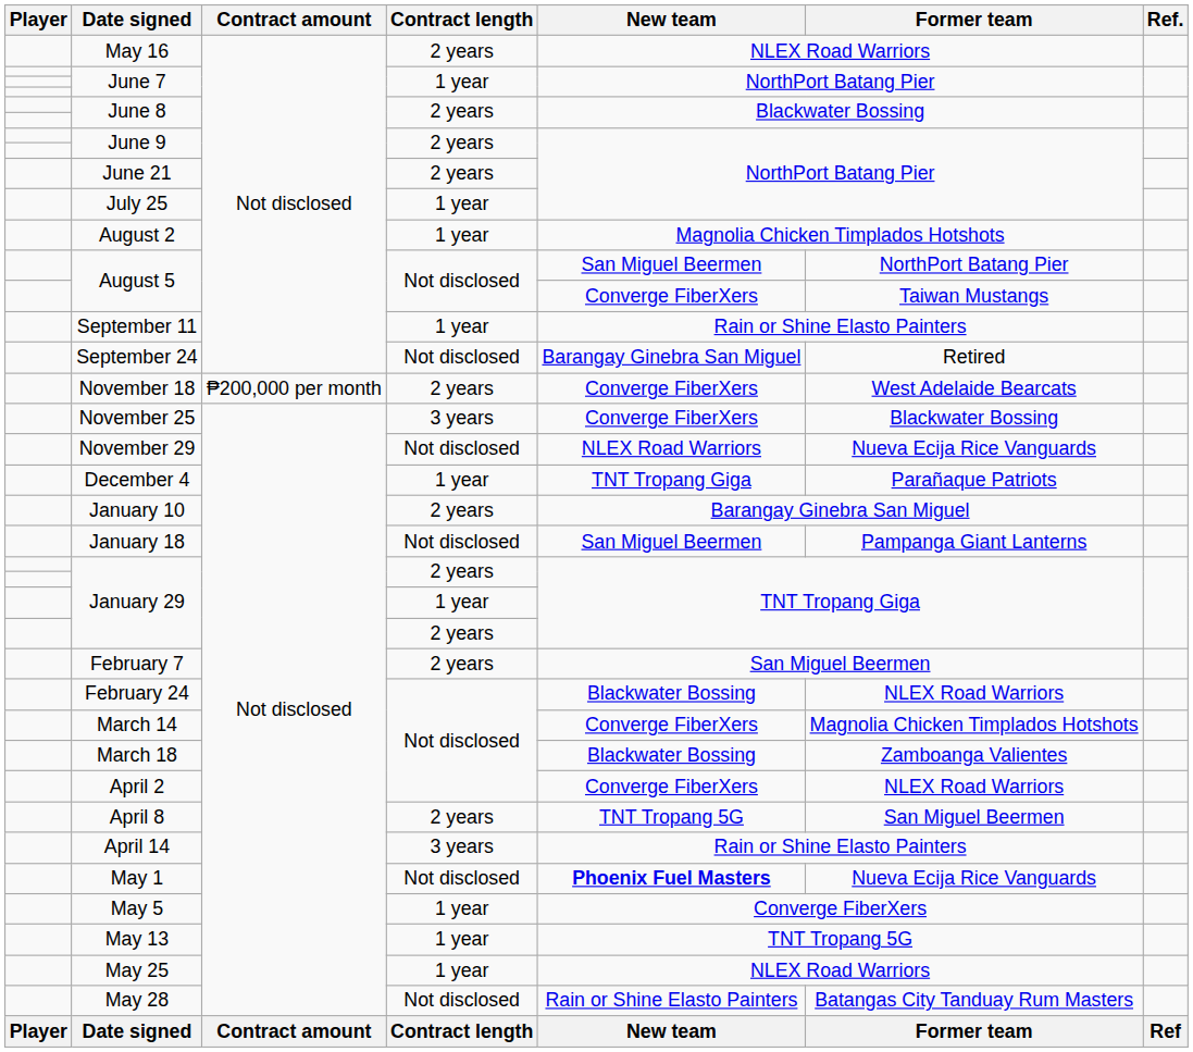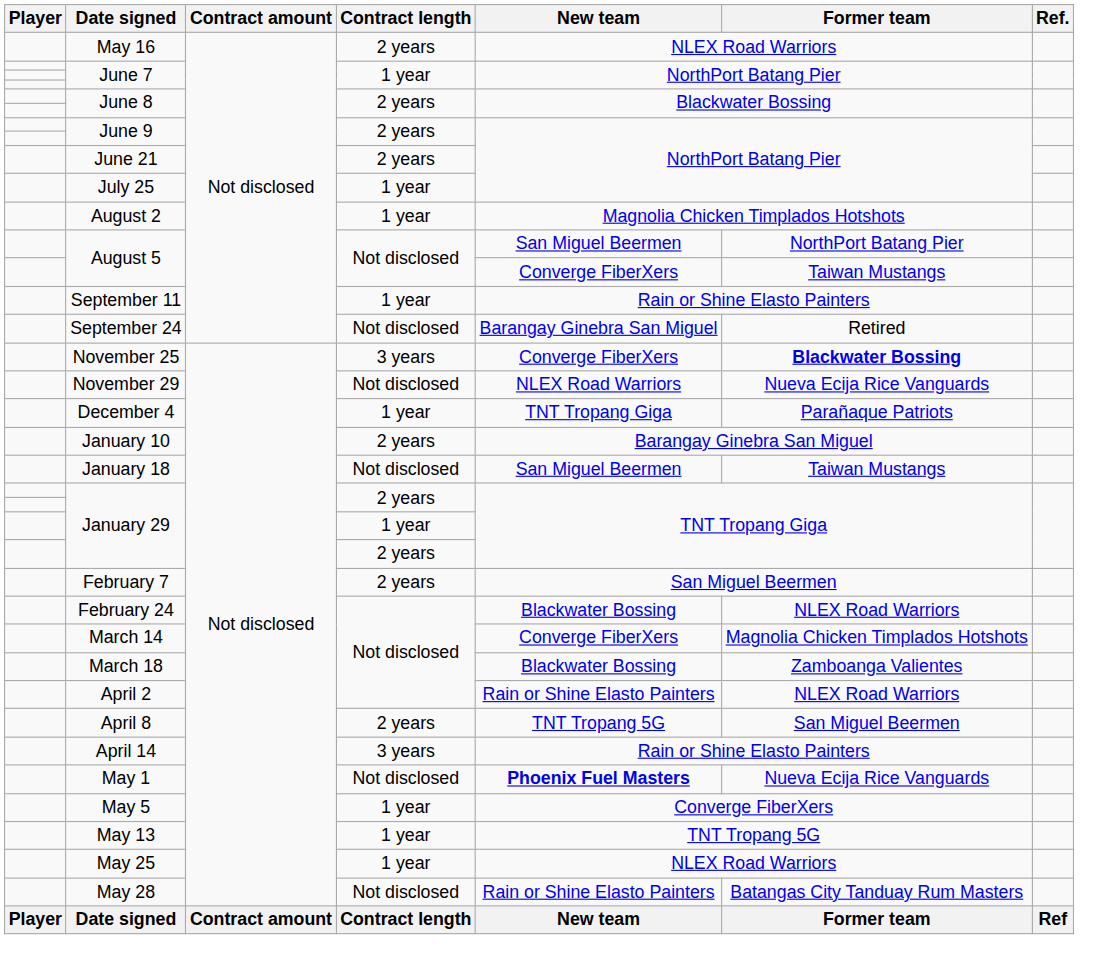 <table class="wikitable sortable" style="text-align:center">
 <tr>
 <th>Player</th>
 <th class=unsortable>Date signed</th>
 <th>Contract amount</th>
 <th>Contract length</th>
 <th>New team</th>
 <th>Former team</th>
 <th class="unsortable">Ref.</th>
 </tr>
 <tr>
 <td align=left></td>
 <td>May 16</td>
 <td rowspan=15>Not disclosed</td>
 <td>2 years</td>
 <td colspan=2><a href='#'>NLEX Road Warriors</a></td>
 <td></td>
 </tr>
 <tr>
 <td align=left></td>
 <td rowspan=3>June 7</td>
 <td rowspan=3>1 year</td>
 <td colspan=2 rowspan=3><a href='#'>NorthPort Batang Pier</a></td>
 <td rowspan=3></td>
 </tr>
 <tr>
 <td align=left></td>
 </tr>
 <tr>
 <td align=left></td>
 </tr>
 <tr>
 <td align=left></td>
 <td rowspan=2>June 8</td>
 <td rowspan=2>2 years</td>
 <td colspan=2 rowspan=2><a href='#'>Blackwater Bossing</a></td>
 <td rowspan=2></td>
 </tr>
 <tr>
 <td align=left></td>
 </tr>
 <tr>
 <td align=left></td>
 <td rowspan=2>June 9</td>
 <td rowspan=2>2 years</td>
 <td colspan=2 rowspan=4><a href='#'>NorthPort Batang Pier</a></td>
 <td rowspan=2></td>
 </tr>
 <tr>
 <td align=left></td>
 </tr>
 <tr>
 <td align=left></td>
 <td>June 21</td>
 <td>2 years</td>
 <td></td>
 </tr>
 <tr>
 <td align=left></td>
 <td>July 25</td>
 <td>1 year</td>
 <td></td>
 </tr>
 <tr>
 <td align=left></td>
 <td>August 2</td>
 <td>1 year</td>
 <td colspan=2><a href='#'>Magnolia Chicken Timplados Hotshots</a></td>
 <td></td>
 </tr>
 <tr>
 <td align=left></td>
 <td rowspan=2>August 5</td>
 <td rowspan=2>Not disclosed</td>
 <td><a href='#'>San Miguel Beermen</a></td>
 <td><a href='#'>NorthPort Batang Pier</a></td>
 <td></td>
 </tr>
 <tr>
 <td align=left></td>
 <td><a href='#'>Converge FiberXers</a></td>
 <td><a href='#'>Taiwan Mustangs</a> </td>
 <td></td>
 </tr>
 <tr>
 <td align=left></td>
 <td>September 11</td>
 <td>1 year</td>
 <td colspan=2><a href='#'>Rain or Shine Elasto Painters</a></td>
 <td></td>
 </tr>
 <tr>
 <td align=left></td>
 <td>September 24</td>
 <td>Not disclosed</td>
 <td><a href='#'>Barangay Ginebra San Miguel</a></td>
 <td>Retired</td>
 <td></td>
 </tr>
 <tr>
 <td align=left></td>
-<td>November 18</td>
-<td>₱200,000 per month</td>
-<td>2 years</td>
-<td><a href='#'>Converge FiberXers</a></td>
-<td><a href='#'>West Adelaide Bearcats</a> </td>
-<td></td>
-</tr>
-<tr>
-<td align=left></td>
 <td>November 25</td>
 <td rowspan=21>Not disclosed</td>
 <td>3 years</td>
 <td><a href='#'>Converge FiberXers</a></td>
-<td><a href='#'>Blackwater Bossing</a></td>
+<td><strong><a href='#'>Blackwater Bossing</a></strong></td>
 <td></td>
 </tr>
 <tr>
 <td align=left></td>
 <td>November 29</td>
 <td>Not disclosed</td>
 <td><a href='#'>NLEX Road Warriors</a></td>
 <td><a href='#'>Nueva Ecija Rice Vanguards</a> </td>
 <td></td>
 </tr>
 <tr>
 <td align=left></td>
 <td>December 4</td>
 <td>1 year</td>
 <td><a href='#'>TNT Tropang Giga</a></td>
 <td><a href='#'>Parañaque Patriots</a> </td>
 <td></td>
 </tr>
 <tr>
 <td align=left></td>
 <td>January 10</td>
 <td>2 years</td>
 <td colspan=2><a href='#'>Barangay Ginebra San Miguel</a></td>
 <td></td>
 </tr>
 <tr>
 <td align=left></td>
 <td>January 18</td>
 <td>Not disclosed</td>
 <td><a href='#'>San Miguel Beermen</a></td>
-<td><a href='#'>Pampanga Giant Lanterns</a> </td>
+<td><a href='#'>Taiwan Mustangs</a> </td>
 <td></td>
 </tr>
 <tr>
 <td align=left></td>
 <td rowspan=4>January 29</td>
 <td rowspan=2>2 years</td>
 <td colspan=2 rowspan=4><a href='#'>TNT Tropang Giga</a></td>
 <td rowspan=4></td>
 </tr>
 <tr>
 <td align=left></td>
 </tr>
 <tr>
 <td align=left></td>
 <td>1 year</td>
 </tr>
 <tr>
 <td align=left></td>
 <td>2 years</td>
 </tr>
 <tr>
 <td align=left></td>
 <td>February 7</td>
 <td>2 years</td>
 <td colspan=2><a href='#'>San Miguel Beermen</a></td>
 <td></td>
 </tr>
 <tr>
 <td align=left></td>
 <td>February 24</td>
 <td rowspan=4>Not disclosed</td>
 <td><a href='#'>Blackwater Bossing</a></td>
 <td><a href='#'>NLEX Road Warriors</a></td>
 <td></td>
 </tr>
 <tr>
 <td align=left></td>
 <td>March 14</td>
 <td><a href='#'>Converge FiberXers</a></td>
 <td><a href='#'>Magnolia Chicken Timplados Hotshots</a></td>
 <td></td>
 </tr>
 <tr>
 <td align=left></td>
 <td>March 18</td>
 <td><a href='#'>Blackwater Bossing</a></td>
 <td><a href='#'>Zamboanga Valientes</a> </td>
 <td></td>
 </tr>
 <tr>
 <td align=left></td>
 <td>April 2</td>
-<td><a href='#'>Converge FiberXers</a></td>
+<td><a href='#'>Rain or Shine Elasto Painters</a></td>
 <td><a href='#'>NLEX Road Warriors</a></td>
 <td></td>
 </tr>
 <tr>
 <td align=left></td>
 <td>April 8</td>
 <td>2 years</td>
 <td><a href='#'>TNT Tropang 5G</a></td>
 <td><a href='#'>San Miguel Beermen</a></td>
 <td></td>
 </tr>
 <tr>
 <td align=left></td>
 <td>April 14</td>
 <td>3 years</td>
 <td colspan=2><a href='#'>Rain or Shine Elasto Painters</a></td>
 <td></td>
 </tr>
 <tr>
 <td align=left></td>
 <td>May 1</td>
 <td>Not disclosed</td>
 <td><strong><a href='#'>Phoenix Fuel Masters</a></strong></td>
 <td><a href='#'>Nueva Ecija Rice Vanguards</a> </td>
 <td></td>
 </tr>
 <tr>
 <td align=left></td>
 <td>May 5</td>
 <td>1 year</td>
 <td colspan=2><a href='#'>Converge FiberXers</a></td>
 <td></td>
 </tr>
 <tr>
 <td align=left></td>
 <td>May 13</td>
 <td>1 year</td>
 <td colspan=2><a href='#'>TNT Tropang 5G</a></td>
 <td></td>
 </tr>
 <tr>
 <td align=left></td>
 <td>May 25</td>
 <td>1 year</td>
 <td colspan=2><a href='#'>NLEX Road Warriors</a></td>
 <td></td>
 </tr>
 <tr>
 <td align=left></td>
 <td>May 28</td>
 <td>Not disclosed</td>
 <td><a href='#'>Rain or Shine Elasto Painters</a></td>
 <td><a href='#'>Batangas City Tanduay Rum Masters</a> </td>
 <td></td>
 </tr>
 <tr>
 <th>Player</th>
 <th class=unsortable>Date signed</th>
 <th>Contract amount</th>
 <th>Contract length</th>
 <th>New team</th>
 <th>Former team</th>
 <th class="unsortable">Ref</th>
 </tr>
 </table>
